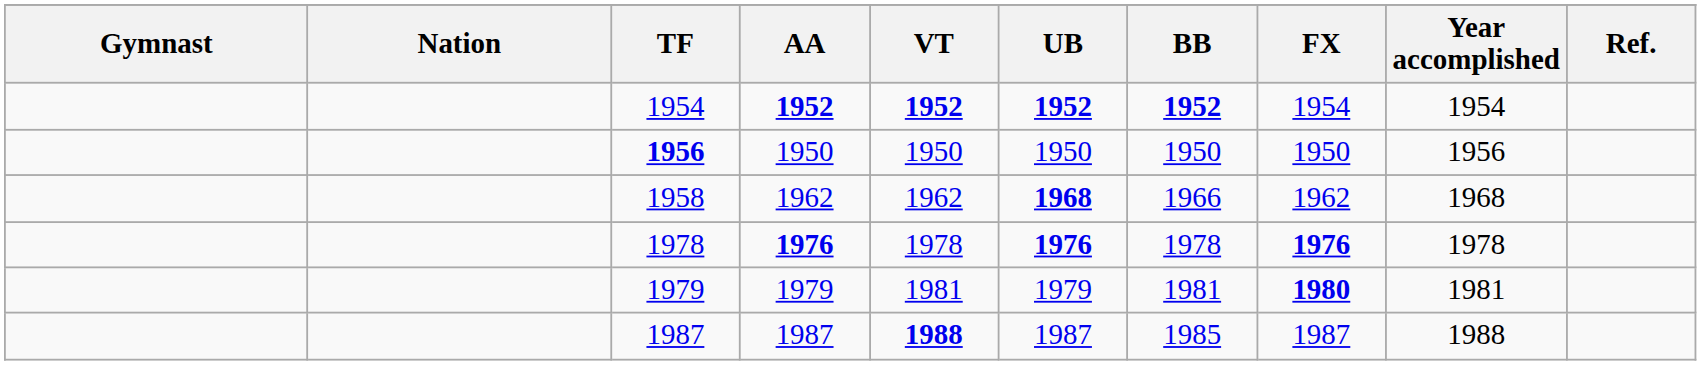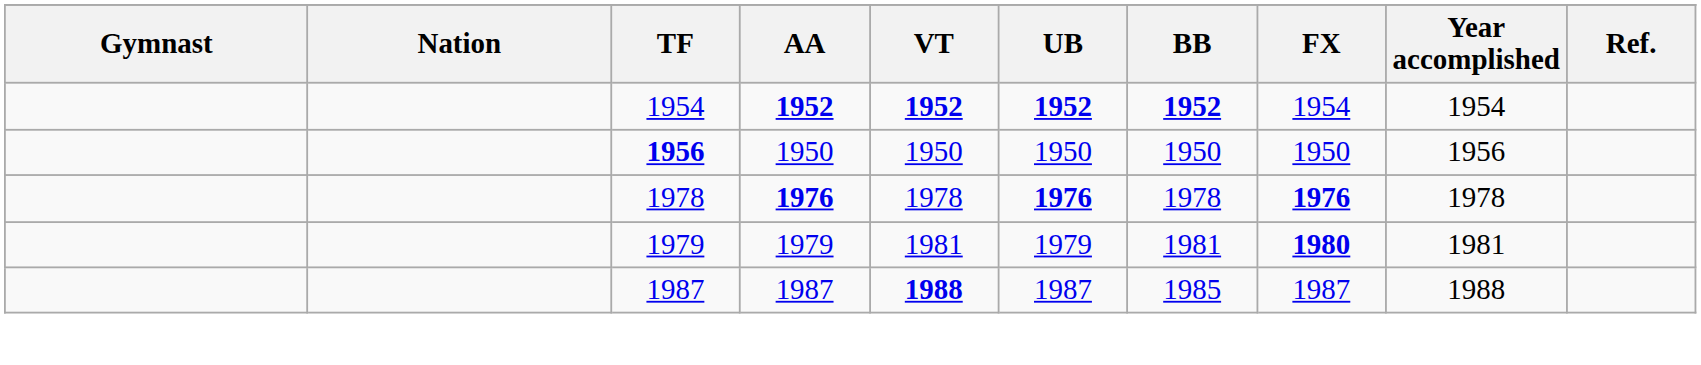 <table class="wikitable sortable" style="text-align:center;">
 <tr>
 </tr>
 <tr>
 <th style="width:10.0em;">Gymnast</th>
 <th style="width:10.0em;">Nation</th>
 <th class="unsortable" style="width:4.0em;">TF</th>
 <th class="unsortable" style="width:4.0em;">AA</th>
 <th class="unsortable" style="width:4.0em;">VT</th>
 <th class="unsortable" style="width:4.0em;">UB</th>
 <th class="unsortable" style="width:4.0em;">BB</th>
 <th class="unsortable" style="width:4.0em;">FX</th>
 <th style="width:4.0em;">Year accomplished</th>
 <th style="width:4.0em;" class="unsortable">Ref.</th>
 </tr>
 <tr>
 <td style="text-align:left"></td>
 <td style="text-align:left"></td>
 <td><a href='#'>1954</a></td>
 <td><strong><a href='#'>1952</a></strong></td>
 <td><strong><a href='#'>1952</a></strong></td>
 <td><strong><a href='#'>1952</a></strong></td>
 <td><strong><a href='#'>1952</a></strong></td>
 <td><a href='#'>1954</a></td>
 <td>1954</td>
 <td></td>
 </tr>
 <tr>
 <td style="text-align:left"></td>
 <td style="text-align:left"></td>
 <td><strong><a href='#'>1956</a></strong></td>
 <td><a href='#'>1950</a></td>
 <td><a href='#'>1950</a></td>
 <td><a href='#'>1950</a></td>
 <td><a href='#'>1950</a></td>
 <td><a href='#'>1950</a></td>
 <td>1956</td>
 <td></td>
 </tr>
 <tr>
 <td style="text-align:left"></td>
 <td style="text-align:left"></td>
-<td><a href='#'>1958</a></td>
-<td><a href='#'>1962</a></td>
-<td><a href='#'>1962</a></td>
-<td><strong><a href='#'>1968</a></strong></td>
-<td><a href='#'>1966</a></td>
-<td><a href='#'>1962</a></td>
-<td>1968</td>
-<td></td>
-</tr>
-<tr>
-<td style="text-align:left"></td>
-<td style="text-align:left"></td>
 <td><a href='#'>1978</a></td>
 <td><strong><a href='#'>1976</a></strong></td>
 <td><a href='#'>1978</a></td>
 <td><strong><a href='#'>1976</a></strong></td>
 <td><a href='#'>1978</a></td>
 <td><strong><a href='#'>1976</a></strong></td>
 <td>1978</td>
 <td></td>
 </tr>
 <tr>
 <td style="text-align:left"></td>
 <td style="text-align:left"></td>
 <td><a href='#'>1979</a></td>
 <td><a href='#'>1979</a></td>
 <td><a href='#'>1981</a></td>
 <td><a href='#'>1979</a></td>
 <td><a href='#'>1981</a></td>
 <td><strong><a href='#'>1980</a></strong></td>
 <td>1981</td>
 <td></td>
 </tr>
 <tr>
 <td style="text-align:left"></td>
 <td style="text-align:left"></td>
 <td><a href='#'>1987</a></td>
 <td><a href='#'>1987</a></td>
 <td><strong><a href='#'>1988</a></strong></td>
 <td><a href='#'>1987</a></td>
 <td><a href='#'>1985</a></td>
 <td><a href='#'>1987</a></td>
 <td>1988</td>
 <td></td>
 </tr>
 </table>
